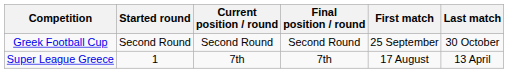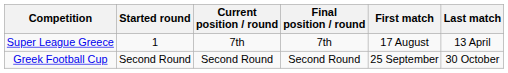 <table class="wikitable" style="text-align:center">
 <tr>
 <th>Competition</th>
 <th>Started round</th>
 <th>Current<br>position / round</th>
 <th>Final<br>position / round</th>
 <th>First match</th>
 <th>Last match</th>
 </tr>
 <tr>
+<td><a href='#'>Super League Greece</a></td>
+<td>1</td>
+<td>7th</td>
+<td>7th</td>
+<td>17 August</td>
+<td>13 April</td>
+</tr>
+<tr>
 <td><a href='#'>Greek Football Cup</a></td>
 <td>Second Round</td>
 <td>Second Round</td>
 <td>Second Round</td>
 <td>25 September</td>
 <td>30 October</td>
 </tr>
-<tr>
-<td><a href='#'>Super League Greece</a></td>
-<td>1</td>
-<td>7th</td>
-<td>7th</td>
-<td>17 August</td>
-<td>13 April</td>
-</tr>
 </table>
